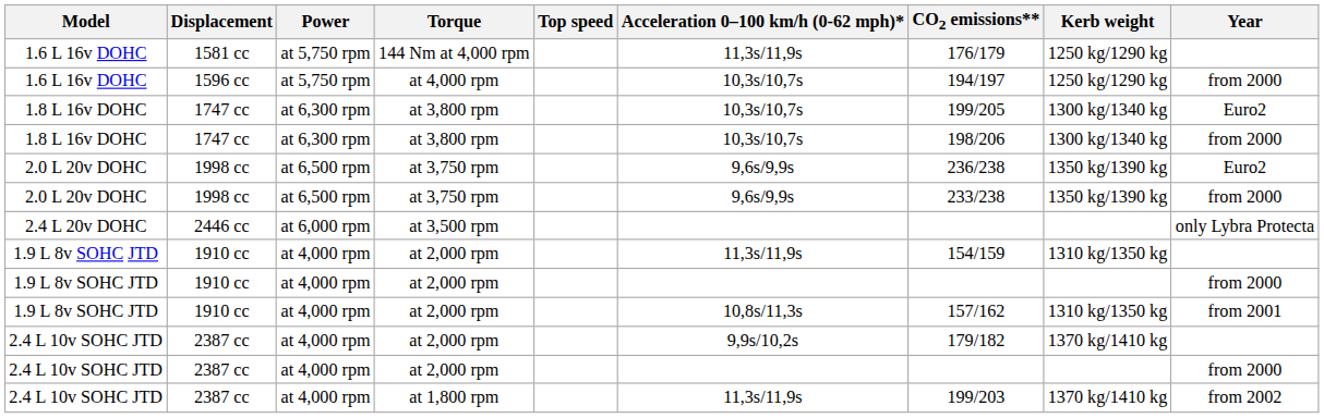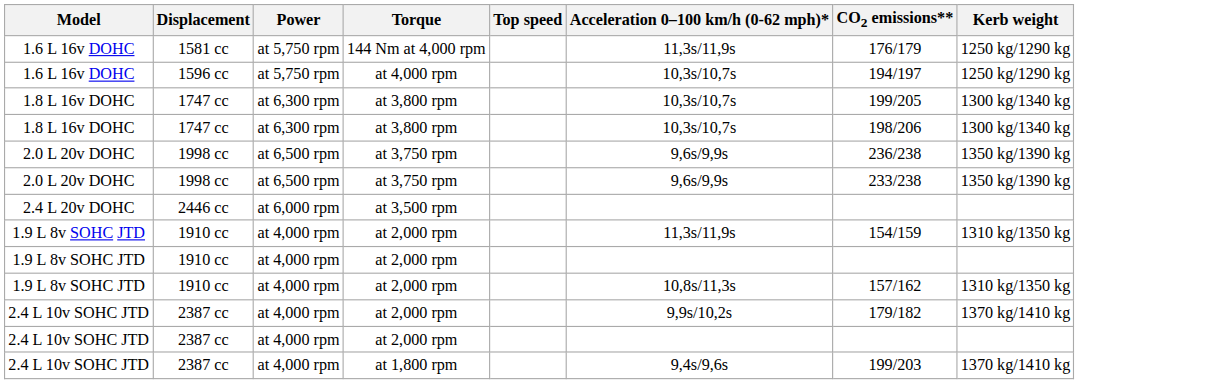 <table class="wikitable" style="text-align:center; font-size:91%;">
 <tr>
 <th>Model</th>
 <th>Displacement</th>
 <th>Power</th>
 <th>Torque</th>
 <th>Top speed</th>
 <th>Acceleration 0–100 km/h (0-62 mph)*</th>
 <th>CO<sub>2</sub> emissions**</th>
 <th>Kerb weight</th>
-<th>Year</th>
 </tr>
 <tr style="background:#fff;">
 <td>1.6 L 16v <a href='#'>DOHC</a></td>
 <td>1581 cc</td>
 <td> at 5,750 rpm</td>
 <td>144 Nm at 4,000 rpm</td>
 <td></td>
 <td>11,3s/11,9s</td>
 <td>176/179</td>
 <td>1250 kg/1290 kg</td>
-<td></td>
 </tr>
 <tr style="background:#fff;">
 <td>1.6 L 16v <a href='#'>DOHC</a></td>
 <td>1596 cc</td>
 <td> at 5,750 rpm</td>
 <td> at 4,000 rpm</td>
 <td></td>
 <td>10,3s/10,7s</td>
 <td>194/197</td>
 <td>1250 kg/1290 kg</td>
-<td>from 2000</td>
 </tr>
 <tr style="background:#fff;">
 <td>1.8 L 16v DOHC</td>
 <td>1747 cc</td>
 <td> at 6,300 rpm</td>
 <td> at 3,800 rpm</td>
 <td></td>
 <td>10,3s/10,7s</td>
 <td>199/205</td>
 <td>1300 kg/1340 kg</td>
-<td>Euro2</td>
 </tr>
 <tr style="background:#fff;">
 <td>1.8 L 16v DOHC</td>
 <td>1747 cc</td>
 <td> at 6,300 rpm</td>
 <td> at 3,800 rpm</td>
 <td></td>
 <td>10,3s/10,7s</td>
 <td>198/206</td>
 <td>1300 kg/1340 kg</td>
-<td>from 2000</td>
 </tr>
 <tr style="background:#fff;">
 <td>2.0 L 20v DOHC</td>
 <td>1998 cc</td>
 <td> at 6,500 rpm</td>
 <td> at 3,750 rpm</td>
 <td></td>
 <td>9,6s/9,9s</td>
 <td>236/238</td>
 <td>1350 kg/1390 kg</td>
-<td>Euro2</td>
 </tr>
 <tr style="background:#fff;">
 <td>2.0 L 20v DOHC</td>
 <td>1998 cc</td>
 <td> at 6,500 rpm</td>
 <td> at 3,750 rpm</td>
 <td></td>
 <td>9,6s/9,9s</td>
 <td>233/238</td>
 <td>1350 kg/1390 kg</td>
-<td>from 2000</td>
 </tr>
 <tr style="background:#fff;">
 <td>2.4 L 20v DOHC</td>
 <td>2446 cc</td>
 <td> at 6,000 rpm</td>
 <td> at 3,500 rpm</td>
 <td></td>
 <td></td>
 <td></td>
 <td></td>
-<td>only Lybra Protecta</td>
 </tr>
 <tr style="background:#fff;">
 <td>1.9 L 8v <a href='#'>SOHC</a> <a href='#'>JTD</a></td>
 <td>1910 cc</td>
 <td> at 4,000 rpm</td>
 <td> at 2,000 rpm</td>
 <td></td>
 <td>11,3s/11,9s</td>
 <td>154/159</td>
 <td>1310 kg/1350 kg</td>
-<td></td>
 </tr>
 <tr style="background:#fff;">
 <td>1.9 L 8v SOHC JTD</td>
 <td>1910 cc</td>
 <td> at 4,000 rpm</td>
 <td> at 2,000 rpm</td>
 <td></td>
 <td></td>
 <td></td>
 <td></td>
-<td>from 2000</td>
 </tr>
 <tr style="background:#fff;">
 <td>1.9 L 8v SOHC JTD</td>
 <td>1910 cc</td>
 <td> at 4,000 rpm</td>
 <td> at 2,000 rpm</td>
 <td></td>
 <td>10,8s/11,3s</td>
 <td>157/162</td>
 <td>1310 kg/1350 kg</td>
-<td>from 2001</td>
 </tr>
 <tr style="background:#fff;">
 <td>2.4 L 10v SOHC JTD</td>
 <td>2387 cc</td>
 <td> at 4,000 rpm</td>
 <td> at 2,000 rpm</td>
 <td></td>
 <td>9,9s/10,2s</td>
 <td>179/182</td>
 <td>1370 kg/1410 kg</td>
-<td></td>
 </tr>
 <tr style="background:#fff;">
 <td>2.4 L 10v SOHC JTD</td>
 <td>2387 cc</td>
 <td> at 4,000 rpm</td>
 <td> at 2,000 rpm</td>
 <td></td>
 <td></td>
 <td></td>
 <td></td>
-<td>from 2000</td>
 </tr>
 <tr style="background:#fff;">
 <td>2.4 L 10v SOHC JTD</td>
 <td>2387 cc</td>
 <td> at 4,000 rpm</td>
 <td> at 1,800 rpm</td>
 <td></td>
-<td>11,3s/11,9s</td>
+<td>9,4s/9,6s</td>
 <td>199/203</td>
 <td>1370 kg/1410 kg</td>
-<td>from 2002</td>
 </tr>
 </table>
